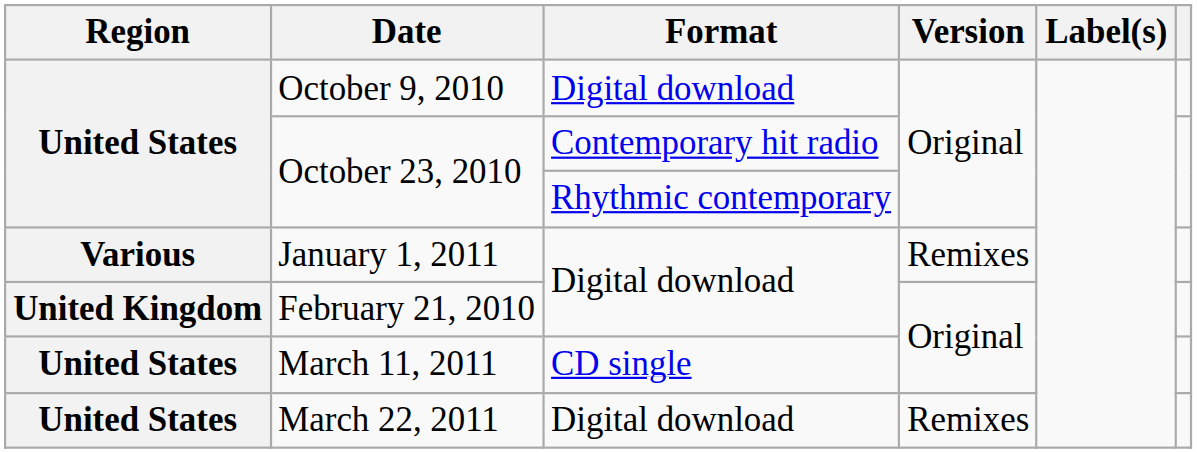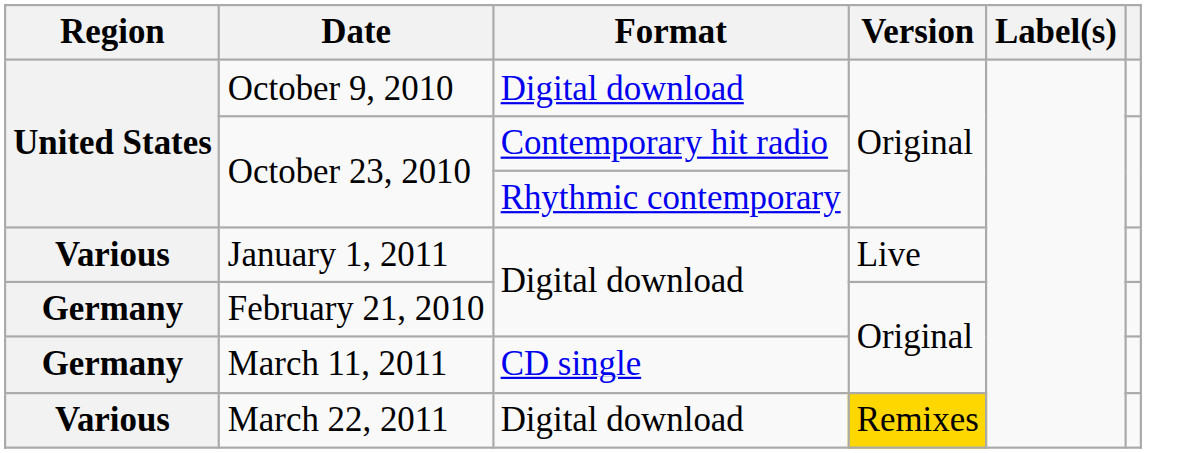 <table class="wikitable plainrowheaders">
 <tr>
 <th scope="col">Region</th>
 <th scope="col">Date</th>
 <th scope="col">Format</th>
 <th scope="col">Version</th>
 <th scope="col">Label(s)</th>
 <th scope="col"></th>
 </tr>
 <tr>
 <th scope="row" rowspan="3">United States</th>
 <td>October 9, 2010</td>
 <td><a href='#'>Digital download</a></td>
 <td rowspan="3">Original</td>
 <td rowspan="7"></td>
 <td align="center"></td>
 </tr>
 <tr>
 <td rowspan="2">October 23, 2010</td>
 <td><a href='#'>Contemporary hit radio</a></td>
 <td rowspan="2" align="center"></td>
 </tr>
 <tr>
 <td><a href='#'>Rhythmic contemporary</a></td>
 </tr>
 <tr>
 <th scope="row">Various</th>
 <td>January 1, 2011</td>
 <td rowspan="2">Digital download</td>
-<td>Remixes</td>
+<td>Live</td>
 <td align="center"></td>
 </tr>
 <tr>
-<th scope="row">United Kingdom</th>
+<th scope="row">Germany</th>
 <td>February 21, 2010</td>
 <td rowspan="2">Original</td>
 <td align="center"></td>
 </tr>
 <tr>
-<th scope="row">United States</th>
+<th scope="row">Germany</th>
 <td>March 11, 2011</td>
 <td><a href='#'>CD single</a></td>
 <td align="center"></td>
 </tr>
 <tr>
-<th scope="row">United States</th>
+<th scope="row">Various</th>
 <td>March 22, 2011</td>
 <td>Digital download</td>
-<td>Remixes</td>
+<td style="background: gold;">Remixes</td>
 <td align="center"></td>
 </tr>
 </table>
